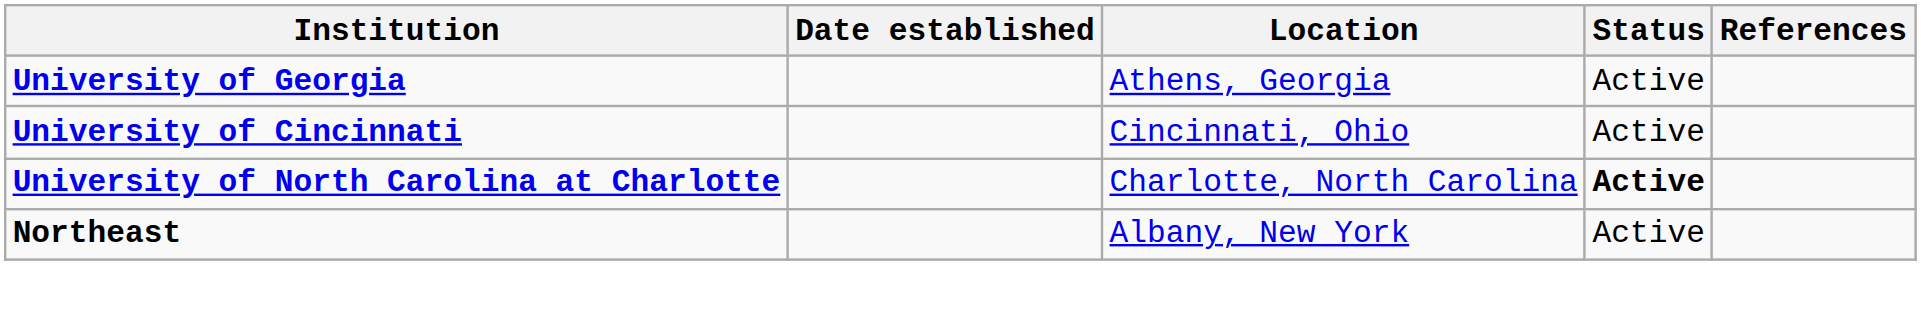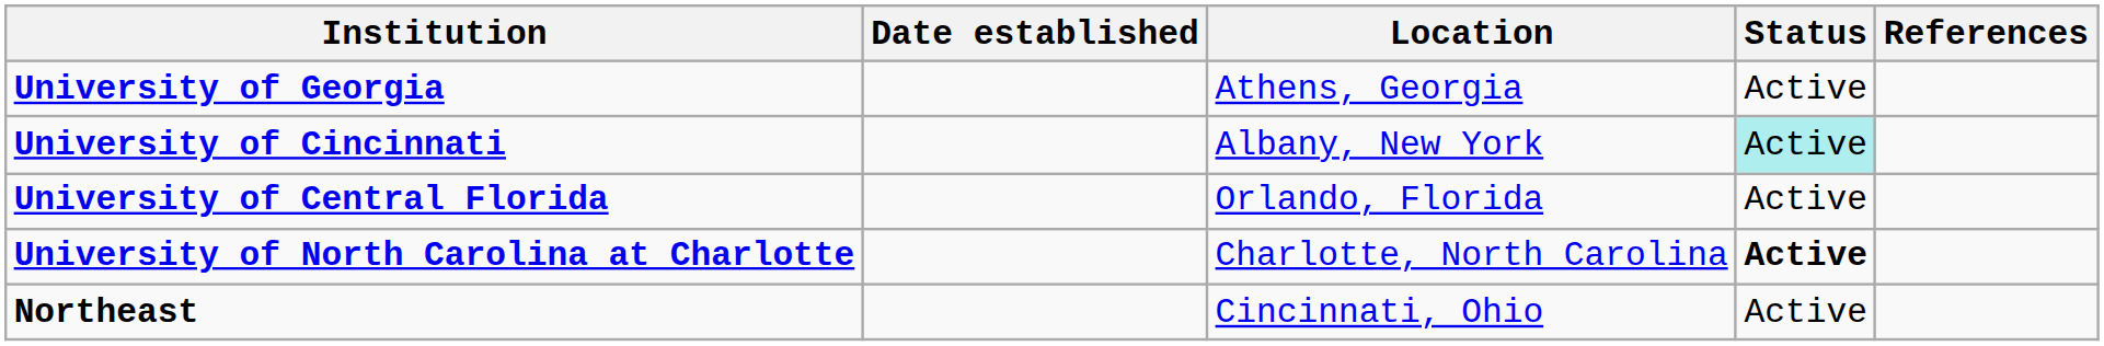 <table class="wikitable sortable">
 <tr>
 <th>Institution</th>
 <th>Date established</th>
 <th>Location</th>
 <th>Status</th>
 <th>References</th>
 </tr>
 <tr>
 <td><strong><a href='#'>University of Georgia</a></strong></td>
 <td></td>
 <td><a href='#'>Athens, Georgia</a></td>
 <td>Active</td>
 <td></td>
 </tr>
 <tr>
 <td><strong><a href='#'>University of Cincinnati</a></strong></td>
 <td></td>
-<td><a href='#'>Cincinnati, Ohio</a></td>
+<td><a href='#'>Albany, New York</a></td>
+<td style="background: paleturquoise;">Active</td>
+<td></td>
+</tr>
+<tr>
+<td><strong><a href='#'>University of Central Florida</a></strong></td>
+<td></td>
+<td><a href='#'>Orlando, Florida</a></td>
 <td>Active</td>
 <td></td>
 </tr>
 <tr>
 <td><strong><a href='#'>University of North Carolina at Charlotte</a></strong></td>
 <td></td>
 <td><a href='#'>Charlotte, North Carolina</a></td>
 <td><strong>Active</strong></td>
 <td></td>
 </tr>
 <tr>
 <td><strong>Northeast</strong></td>
 <td></td>
-<td><a href='#'>Albany, New York</a></td>
+<td><a href='#'>Cincinnati, Ohio</a></td>
 <td>Active</td>
 <td></td>
 </tr>
 </table>
